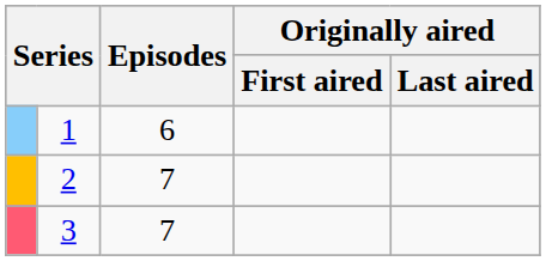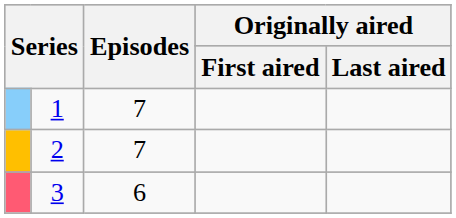 <table class="wikitable plainrowheaders" style="text-align:center;">
 <tr>
 <th colspan="2" rowspan="2">Series</th>
 <th rowspan="2">Episodes</th>
 <th colspan="2">Originally aired</th>
 </tr>
 <tr>
 <th>First aired</th>
 <th>Last aired</th>
 </tr>
 <tr>
 <td style="background: #87CEFA;"></td>
 <td><a href='#'>1</a></td>
-<td>6</td>
+<td>7</td>
 <td></td>
 <td></td>
 </tr>
 <tr>
 <td style="background: #FFBF00;"></td>
 <td><a href='#'>2</a></td>
 <td>7</td>
 <td></td>
 <td></td>
 </tr>
 <tr>
 <td style="background: #FF5A73;"></td>
 <td><a href='#'>3</a></td>
-<td>7</td>
+<td>6</td>
 <td></td>
 <td></td>
 </tr>
 </table>
